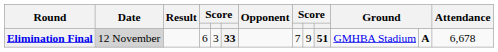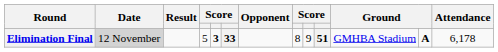 <table class="wikitable plainrowheaders" style="font-size:95%; text-align:center;">
 <tr>
 <th rowspan="2" scope="col">Round</th>
 <th rowspan="2" scope="col">Date</th>
 <th rowspan="2" scope="col">Result</th>
 <th colspan="3" scope="col">Score</th>
 <th rowspan="2" scope="col">Opponent</th>
 <th colspan="3" scope="col">Score</th>
 <th colspan="2" rowspan="2" scope="col">Ground</th>
 <th rowspan="2" scope="col">Attendance</th>
 </tr>
 <tr>
 <th scope="col"></th>
 <th scope="col"></th>
 <th scope="col"></th>
 <th scope="col"></th>
 <th scope="col"></th>
 <th scope="col"></th>
 </tr>
 <tr>
 <th scope="row" style="text-align:center;"><strong><a href='#'>Elimination Final</a></strong></th>
 <td style="background: lightgrey;">12 November</td>
 <td></td>
-<td>6</td>
-<td>3</td>
+<td>5</td>
+<td><strong>3</strong></td>
 <th>33</th>
 <td></td>
-<td>7</td>
+<td>8</td>
 <td>9</td>
 <th>51</th>
 <td><a href='#'>GMHBA Stadium</a></td>
 <td><strong>A</strong></td>
-<td>6,678</td>
+<td>6,178</td>
 </tr>
 </table>
